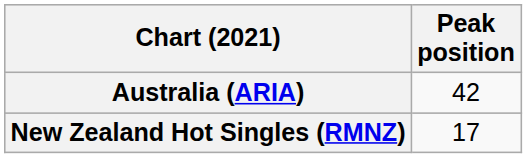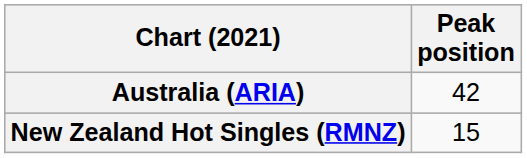 <table class="wikitable sortable plainrowheaders" style="text-align:center">
 <tr>
 <th scope="col">Chart (2021)</th>
 <th scope="col">Peak<br>position</th>
 </tr>
 <tr>
 <th scope="row">Australia (<a href='#'>ARIA</a>)</th>
 <td>42</td>
 </tr>
 <tr>
 <th scope="row">New Zealand Hot Singles (<a href='#'>RMNZ</a>)</th>
-<td>17</td>
+<td>15</td>
 </tr>
 </table>
